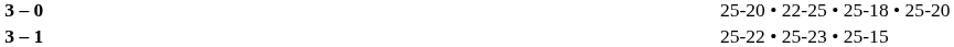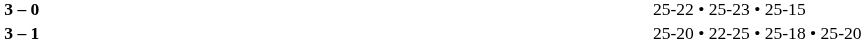 <table width=100% cellspacing=1>
 <tr>
 <th width=20%></th>
 <th width=12%></th>
 <th width=20%></th>
 <th width=33%></th>
 <td></td>
 </tr>
 <tr style=font-size:90%>
 <td align=right></td>
 <td align=center><strong>3 – 0</strong></td>
 <td></td>
-<td>25-20 • 22-25 • 25-18 • 25-20</td>
+<td>25-22 • 25-23 • 25-15</td>
 <td></td>
 </tr>
 <tr style=font-size:90%>
 <td align=right></td>
 <td align=center><strong>3 – 1</strong></td>
 <td></td>
-<td>25-22 • 25-23 • 25-15</td>
+<td>25-20 • 22-25 • 25-18 • 25-20</td>
 </tr>
 </table>
